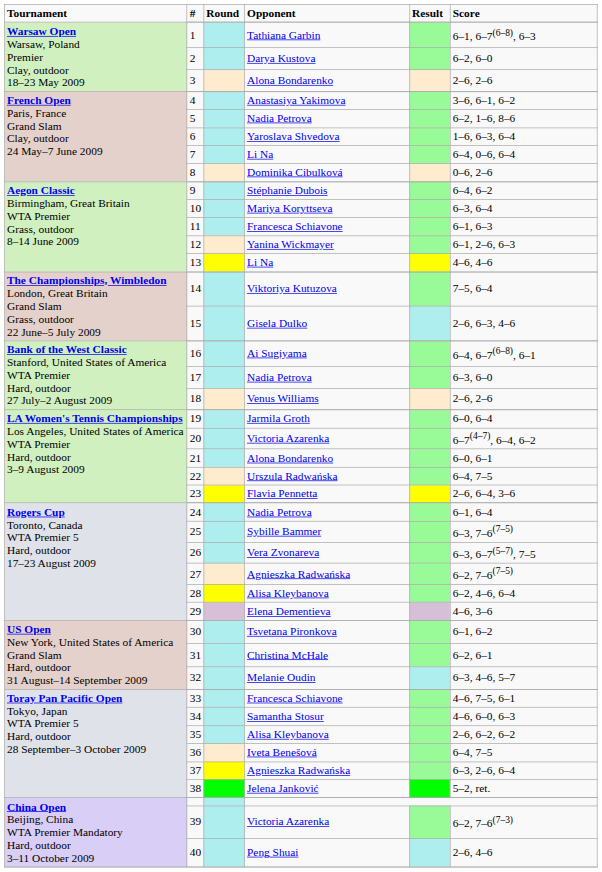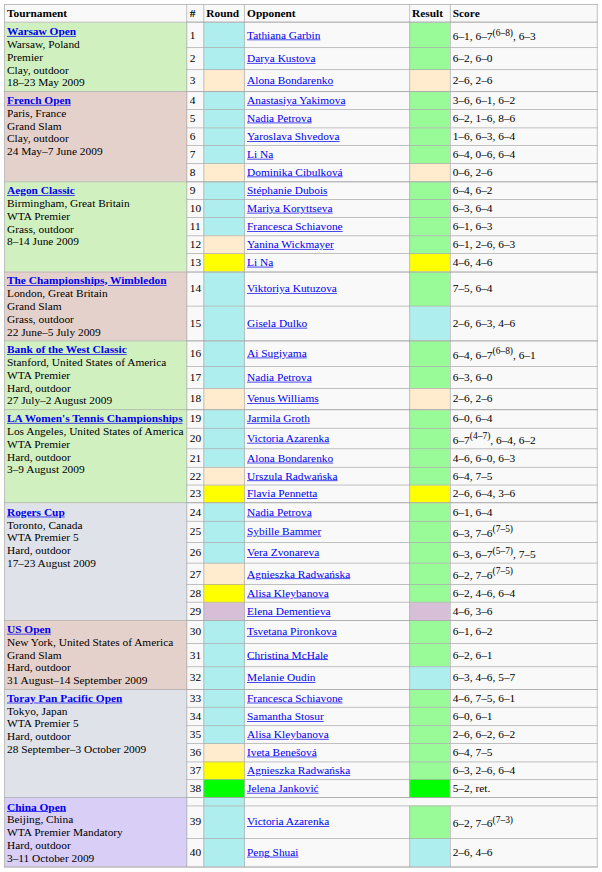 <table class="wikitable">
 <tr style="font-weight:bold">
 <td style="width:250px;">Tournament</td>
 <td style="width:15px;">#</td>
 <td style="width:50px;">Round</td>
 <td style="width:225px;">Opponent</td>
 <td style="width:50px;">Result</td>
 <td style="width:200px;">Score</td>
 </tr>
 <tr>
 <td rowspan="4" style="background:#d0f0c0; text-align:left; vertical-align:top;"><strong><a href='#'>Warsaw Open</a></strong><br>Warsaw, Poland<br>Premier<br>Clay, outdoor<br>18–23 May 2009</td>
 </tr>
 <tr>
 <td>1</td>
 <td style="background:#afeeee;"></td>
 <td> <a href='#'>Tathiana Garbin</a></td>
 <td bgcolor="#98FB98"></td>
 <td>6–1, 6–7<sup>(6–8)</sup>, 6–3</td>
 </tr>
 <tr>
 <td>2</td>
 <td style="background:#afeeee;"></td>
 <td> <a href='#'>Darya Kustova</a></td>
 <td bgcolor="#98FB98"></td>
 <td>6–2, 6–0</td>
 </tr>
 <tr>
 <td>3</td>
 <td style="background:#ffebcd;"></td>
 <td> <a href='#'>Alona Bondarenko</a></td>
 <td bgcolor=#ffebcd></td>
 <td>2–6, 2–6</td>
 </tr>
 <tr>
 <td rowspan="6" style="background:#e5d1cb; text-align:left; vertical-align:top;"><strong><a href='#'>French Open</a></strong><br>Paris, France<br>Grand Slam<br>Clay, outdoor<br>24 May–7 June 2009</td>
 </tr>
 <tr>
 <td>4</td>
 <td style="background:#afeeee;"></td>
 <td> <a href='#'>Anastasiya Yakimova</a></td>
 <td bgcolor="#98FB98"></td>
 <td>3–6, 6–1, 6–2</td>
 </tr>
 <tr>
 <td>5</td>
 <td style="background:#afeeee;"></td>
 <td> <a href='#'>Nadia Petrova</a></td>
 <td bgcolor="#98FB98"></td>
 <td>6–2, 1–6, 8–6</td>
 </tr>
 <tr>
 <td>6</td>
 <td style="background:#afeeee;"></td>
 <td> <a href='#'>Yaroslava Shvedova</a></td>
 <td bgcolor="#98FB98"></td>
 <td>1–6, 6–3, 6–4</td>
 </tr>
 <tr>
 <td>7</td>
 <td style="background:#afeeee;"></td>
 <td> <a href='#'>Li Na</a></td>
 <td bgcolor="#98FB98"></td>
 <td>6–4, 0–6, 6–4</td>
 </tr>
 <tr>
 <td>8</td>
 <td style="background:#ffebcd;"></td>
 <td> <a href='#'>Dominika Cibulková</a></td>
 <td bgcolor=#ffebcd></td>
 <td>0–6, 2–6</td>
 </tr>
 <tr>
 <td rowspan="6" style="background:#d0f0c0; text-align:left; vertical-align:top;"><strong><a href='#'>Aegon Classic</a></strong><br>Birmingham, Great Britain<br>WTA Premier<br>Grass, outdoor<br>8–14 June 2009</td>
 </tr>
 <tr>
 <td>9</td>
 <td style="background:#afeeee;"></td>
 <td> <a href='#'>Stéphanie Dubois</a></td>
 <td bgcolor="#98FB98"></td>
 <td>6–4, 6–2</td>
 </tr>
 <tr>
 <td>10</td>
 <td style="background:#afeeee;"></td>
 <td> <a href='#'>Mariya Koryttseva</a></td>
 <td bgcolor="#98FB98"></td>
 <td>6–3, 6–4</td>
 </tr>
 <tr>
 <td>11</td>
 <td style="background:#afeeee;"></td>
 <td> <a href='#'>Francesca Schiavone</a></td>
 <td bgcolor="#98FB98"></td>
 <td>6–1, 6–3</td>
 </tr>
 <tr>
 <td>12</td>
 <td style="background:#ffebcd;"></td>
 <td> <a href='#'>Yanina Wickmayer</a></td>
 <td bgcolor="#98FB98"></td>
 <td>6–1, 2–6, 6–3</td>
 </tr>
 <tr>
 <td>13</td>
 <td style="background:yellow"></td>
 <td> <a href='#'>Li Na</a></td>
 <td bgcolor="yellow"></td>
 <td>4–6, 4–6</td>
 </tr>
 <tr>
 <td rowspan="3" style="background:#e5d1cb; text-align:left; vertical-align:top;"><strong><a href='#'>The Championships, Wimbledon</a></strong><br>London, Great Britain<br>Grand Slam<br>Grass, outdoor<br>22 June–5 July 2009</td>
 </tr>
 <tr>
 <td>14</td>
 <td style="background:#afeeee;"></td>
 <td> <a href='#'>Viktoriya Kutuzova</a></td>
 <td bgcolor="#98FB98"></td>
 <td>7–5, 6–4</td>
 </tr>
 <tr>
 <td>15</td>
 <td style="background:#afeeee;"></td>
 <td> <a href='#'>Gisela Dulko</a></td>
 <td bgcolor="#afeeee"></td>
 <td>2–6, 6–3, 4–6</td>
 </tr>
 <tr>
 <td rowspan="4" style="background:#d0f0c0; text-align:left; vertical-align:top;"><strong><a href='#'>Bank of the West Classic</a></strong><br>Stanford, United States of America<br>WTA Premier<br>Hard, outdoor<br>27 July–2 August 2009</td>
 </tr>
 <tr>
 <td>16</td>
 <td style="background:#afeeee;"></td>
 <td> <a href='#'>Ai Sugiyama</a></td>
 <td bgcolor="#98FB98"></td>
 <td>6–4, 6–7<sup>(6–8)</sup>, 6–1</td>
 </tr>
 <tr>
 <td>17</td>
 <td style="background:#afeeee;"></td>
 <td> <a href='#'>Nadia Petrova</a></td>
 <td bgcolor="#98FB98"></td>
 <td>6–3, 6–0</td>
 </tr>
 <tr>
 <td>18</td>
 <td style="background:#ffebcd;"></td>
 <td> <a href='#'>Venus Williams</a></td>
 <td bgcolor=#ffebcd></td>
 <td>2–6, 2–6</td>
 </tr>
 <tr>
 <td rowspan="6" style="background:#d0f0c0; text-align:left; vertical-align:top;"><strong><a href='#'>LA Women's Tennis Championships</a></strong><br>Los Angeles, United States of America<br>WTA Premier<br>Hard, outdoor<br>3–9 August 2009</td>
 </tr>
 <tr>
 <td>19</td>
 <td style="background:#afeeee;"></td>
 <td> <a href='#'>Jarmila Groth</a></td>
 <td bgcolor="#98FB98"></td>
 <td>6–0, 6–4</td>
 </tr>
 <tr>
 <td>20</td>
 <td style="background:#afeeee;"></td>
 <td> <a href='#'>Victoria Azarenka</a></td>
 <td bgcolor="#98FB98"></td>
 <td>6–7<sup>(4–7)</sup>, 6–4, 6–2</td>
 </tr>
 <tr>
 <td>21</td>
 <td style="background:#afeeee;"></td>
 <td> <a href='#'>Alona Bondarenko</a></td>
 <td bgcolor="#98FB98"></td>
-<td>6–0, 6–1</td>
+<td>4–6, 6–0, 6–3</td>
 </tr>
 <tr>
 <td>22</td>
 <td style="background:#ffebcd;"></td>
 <td> <a href='#'>Urszula Radwańska</a></td>
 <td bgcolor="#98FB98"></td>
 <td>6–4, 7–5</td>
 </tr>
 <tr>
 <td>23</td>
 <td style="background:yellow"></td>
 <td> <a href='#'>Flavia Pennetta</a></td>
 <td bgcolor=yellow></td>
 <td>2–6, 6–4, 3–6</td>
 </tr>
 <tr>
 <td rowspan="7" style="background:#dfe2e9; text-align:left; vertical-align:top;"><strong><a href='#'>Rogers Cup</a></strong><br>Toronto, Canada<br>WTA Premier 5<br>Hard, outdoor<br>17–23 August 2009</td>
 </tr>
 <tr>
 <td>24</td>
 <td style="background:#afeeee;"></td>
 <td> <a href='#'>Nadia Petrova</a></td>
 <td bgcolor="#98FB98"></td>
 <td>6–1, 6–4</td>
 </tr>
 <tr>
 <td>25</td>
 <td style="background:#afeeee;"></td>
 <td> <a href='#'>Sybille Bammer</a></td>
 <td bgcolor="#98FB98"></td>
 <td>6–3, 7–6<sup>(7–5)</sup></td>
 </tr>
 <tr>
 <td>26</td>
 <td style="background:#afeeee;"></td>
 <td> <a href='#'>Vera Zvonareva</a></td>
 <td bgcolor="#98FB98"></td>
 <td>6–3, 6–7<sup>(5–7)</sup>, 7–5</td>
 </tr>
 <tr>
 <td>27</td>
 <td style="background:#ffebcd;"></td>
 <td> <a href='#'>Agnieszka Radwańska</a></td>
 <td bgcolor="#98FB98"></td>
 <td>6–2, 7–6<sup>(7–5)</sup></td>
 </tr>
 <tr>
 <td>28</td>
 <td style="background:yellow"></td>
 <td> <a href='#'>Alisa Kleybanova</a></td>
 <td bgcolor="#98FB98"></td>
 <td>6–2, 4–6, 6–4</td>
 </tr>
 <tr>
 <td>29</td>
 <td style="background:thistle"></td>
 <td> <a href='#'>Elena Dementieva</a></td>
 <td bgcolor="thistle"></td>
 <td>4–6, 3–6</td>
 </tr>
 <tr>
 <td rowspan="4" style="background:#e5d1cb; text-align:left; vertical-align:top;"><strong><a href='#'>US Open</a></strong><br>New York, United States of America<br>Grand Slam<br>Hard, outdoor<br>31 August–14 September 2009</td>
 </tr>
 <tr>
 <td>30</td>
 <td style="background:#afeeee;"></td>
 <td> <a href='#'>Tsvetana Pironkova</a></td>
 <td bgcolor="#98FB98"></td>
 <td>6–1, 6–2</td>
 </tr>
 <tr>
 <td>31</td>
 <td style="background:#afeeee;"></td>
 <td> <a href='#'>Christina McHale</a></td>
 <td bgcolor="#98FB98"></td>
 <td>6–2, 6–1</td>
 </tr>
 <tr>
 <td>32</td>
 <td style="background:#afeeee;"></td>
 <td> <a href='#'>Melanie Oudin</a></td>
 <td bgcolor="#afeeee"></td>
 <td>6–3, 4–6, 5–7</td>
 </tr>
 <tr>
 <td rowspan="7" style="background:#dfe2e9; text-align:left; vertical-align:top;"><strong><a href='#'>Toray Pan Pacific Open</a></strong><br>Tokyo, Japan<br>WTA Premier 5<br>Hard, outdoor<br>28 September–3 October 2009</td>
 </tr>
 <tr>
 <td>33</td>
 <td style="background:#afeeee;"></td>
 <td> <a href='#'>Francesca Schiavone</a></td>
 <td bgcolor="#98FB98"></td>
 <td>4–6, 7–5, 6–1</td>
 </tr>
 <tr>
 <td>34</td>
 <td style="background:#afeeee;"></td>
 <td> <a href='#'>Samantha Stosur</a></td>
 <td bgcolor="#98FB98"></td>
-<td>4–6, 6–0, 6–3</td>
+<td>6–0, 6–1</td>
 </tr>
 <tr>
 <td>35</td>
 <td style="background:#afeeee;"></td>
 <td> <a href='#'>Alisa Kleybanova</a></td>
 <td bgcolor="#98FB98"></td>
 <td>2–6, 6–2, 6–2</td>
 </tr>
 <tr>
 <td>36</td>
 <td style="background:#ffebcd;"></td>
 <td> <a href='#'>Iveta Benešová</a></td>
 <td bgcolor="#98FB98"></td>
 <td>6–4, 7–5</td>
 </tr>
 <tr>
 <td>37</td>
 <td style="background:yellow"></td>
 <td> <a href='#'>Agnieszka Radwańska</a></td>
 <td bgcolor="#98FB98"></td>
 <td>6–3, 2–6, 6–4</td>
 </tr>
 <tr>
 <td>38</td>
 <td style="background:lime"></td>
 <td> <a href='#'>Jelena Janković</a></td>
 <td bgcolor="lime"></td>
 <td>5–2, ret.</td>
 </tr>
 <tr>
 <td rowspan="4" style="background:#d8cef6; text-align:left; vertical-align:top;"><strong><a href='#'>China Open</a></strong><br>Beijing, China<br>WTA Premier Mandatory<br>Hard, outdoor<br>3–11 October 2009</td>
 </tr>
 <tr>
 <td></td>
 <td style="background:#afeeee;"></td>
 <td colspan="7"></td>
 </tr>
 <tr>
 <td>39</td>
 <td style="background:#afeeee;"></td>
 <td> <a href='#'>Victoria Azarenka</a></td>
 <td bgcolor="#98FB98"></td>
 <td>6–2, 7–6<sup>(7–3)</sup></td>
 </tr>
 <tr>
 <td>40</td>
 <td style="background:#afeeee;"></td>
 <td> <a href='#'>Peng Shuai</a></td>
 <td bgcolor="#afeeee"></td>
 <td>2–6, 4–6</td>
 </tr>
 <tr>
 </tr>
 </table>
